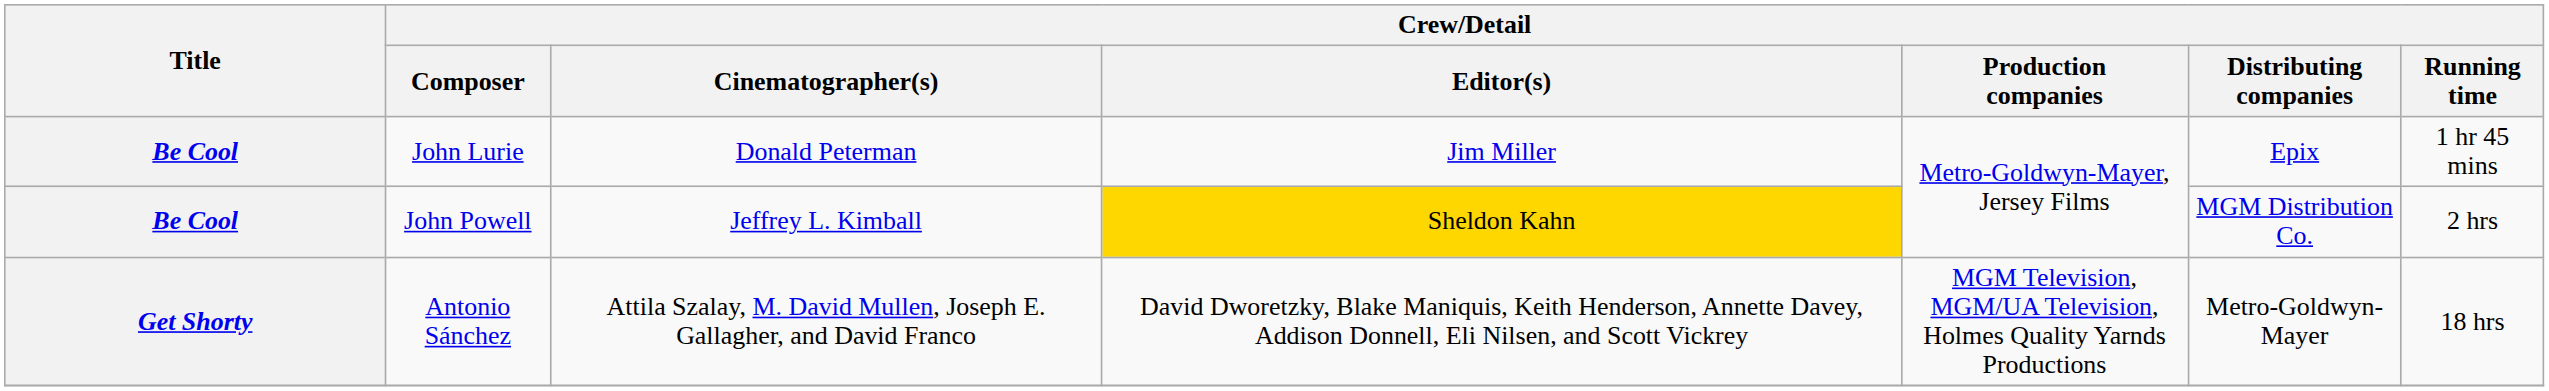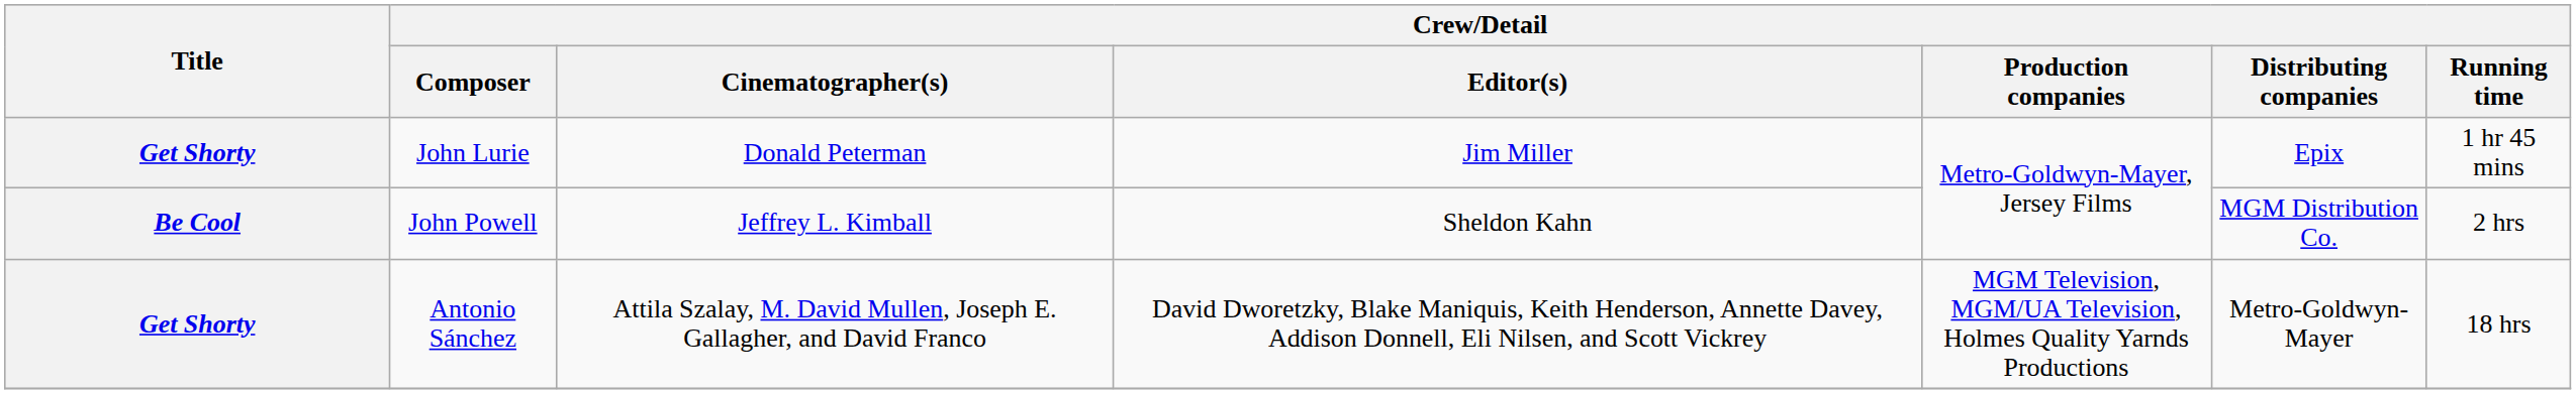 <table class="wikitable sortable" style="text-align:center; width:99%;">
 <tr>
 <th rowspan="2" style="width:15%;">Title</th>
 <th colspan="7">Crew/Detail</th>
 </tr>
 <tr>
 <th style="text-align:center;">Composer</th>
 <th style="text-align:center;">Cinematographer(s)</th>
 <th style="text-align:center;">Editor(s)</th>
 <th style="text-align:center;">Production<br>companies</th>
 <th style="text-align:center;">Distributing<br>companies</th>
 <th style="text-align:center;">Running time</th>
 </tr>
 <tr>
-<th><em><a href='#'>Be Cool</a></em></th>
+<th><em><a href='#'>Get Shorty</a></em></th>
 <td><a href='#'>John Lurie</a></td>
 <td><a href='#'>Donald Peterman</a></td>
 <td><a href='#'>Jim Miller</a></td>
 <td rowspan="2"><a href='#'>Metro-Goldwyn-Mayer</a>,<br>Jersey Films</td>
 <td><a href='#'>Epix</a></td>
 <td>1 hr 45 mins</td>
 </tr>
 <tr>
 <th><em><a href='#'>Be Cool</a></em></th>
 <td><a href='#'>John Powell</a></td>
 <td><a href='#'>Jeffrey L. Kimball</a></td>
-<td style="background: gold;">Sheldon Kahn</td>
+<td>Sheldon Kahn</td>
 <td><a href='#'>MGM Distribution Co.</a></td>
 <td>2 hrs</td>
 </tr>
 <tr>
 <th><em><a href='#'>Get Shorty</a></em><br></th>
 <td><a href='#'>Antonio Sánchez</a></td>
 <td>Attila Szalay, <a href='#'>M. David Mullen</a>, Joseph E. Gallagher, and David Franco</td>
 <td>David Dworetzky, Blake Maniquis, Keith Henderson, Annette Davey, Addison Donnell, Eli Nilsen, and Scott Vickrey</td>
 <td><a href='#'>MGM Television</a>,<br><a href='#'>MGM/UA Television</a>,<br>Holmes Quality Yarnds Productions</td>
 <td>Metro-Goldwyn-Mayer</td>
 <td>18 hrs<br></td>
 </tr>
 <tr>
 </tr>
 </table>
